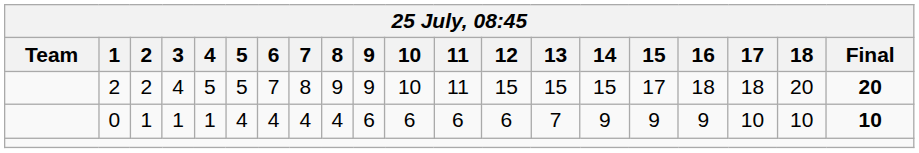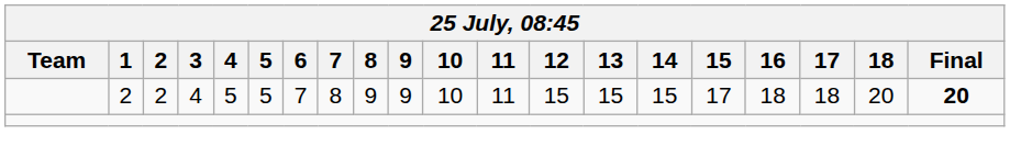 <table class=wikitable style="text-align:center; width: 55%">
 <tr>
 <th colspan=20><em>25 July, 08:45</em></th>
 </tr>
 <tr>
 <th>Team</th>
 <th>1</th>
 <th>2</th>
 <th>3</th>
 <th>4</th>
 <th>5</th>
 <th>6</th>
 <th>7</th>
 <th>8</th>
 <th>9</th>
 <th>10</th>
 <th>11</th>
 <th>12</th>
 <th>13</th>
 <th>14</th>
 <th>15</th>
 <th>16</th>
 <th>17</th>
 <th>18</th>
 <th>Final</th>
 </tr>
 <tr>
 <td align=left><strong></strong></td>
 <td>2</td>
 <td>2</td>
 <td>4</td>
 <td>5</td>
 <td>5</td>
 <td>7</td>
 <td>8</td>
 <td>9</td>
 <td>9</td>
 <td>10</td>
 <td>11</td>
 <td>15</td>
 <td>15</td>
 <td>15</td>
 <td>17</td>
 <td>18</td>
 <td>18</td>
 <td>20</td>
 <td><strong>20</strong></td>
 </tr>
 <tr>
-<td align=left></td>
-<td>0</td>
-<td>1</td>
-<td>1</td>
-<td>1</td>
-<td>4</td>
-<td>4</td>
-<td>4</td>
-<td>4</td>
-<td>6</td>
-<td>6</td>
-<td>6</td>
-<td>6</td>
-<td>7</td>
-<td>9</td>
-<td>9</td>
-<td>9</td>
-<td>10</td>
-<td>10</td>
-<td><strong>10</strong></td>
-</tr>
-<tr>
 <td colspan=20></td>
 </tr>
 </table>
